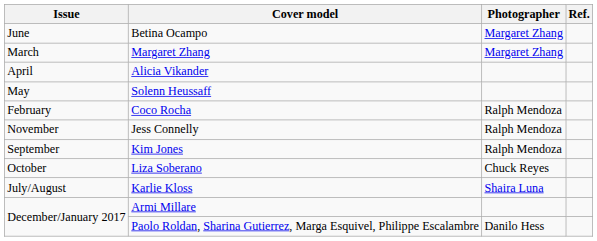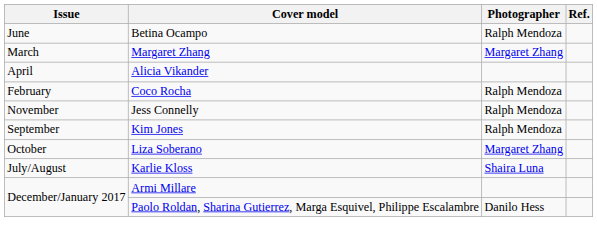 <table class="sortable wikitable">
 <tr>
 <th>Issue</th>
 <th>Cover model</th>
 <th>Photographer</th>
 <th>Ref.</th>
 </tr>
 <tr>
 <td>June</td>
 <td>Betina Ocampo</td>
-<td><a href='#'>Margaret Zhang</a></td>
+<td>Ralph Mendoza</td>
 <td></td>
 </tr>
 <tr>
 <td>March</td>
 <td><a href='#'>Margaret Zhang</a></td>
 <td><a href='#'>Margaret Zhang</a></td>
 <td></td>
 </tr>
 <tr>
 <td>April</td>
 <td><a href='#'>Alicia Vikander</a></td>
-<td></td>
-<td></td>
-</tr>
-<tr>
-<td>May</td>
-<td><a href='#'>Solenn Heussaff</a></td>
 <td></td>
 <td></td>
 </tr>
 <tr>
 <td>February</td>
 <td><a href='#'>Coco Rocha</a></td>
 <td>Ralph Mendoza</td>
 <td></td>
 </tr>
 <tr>
 <td>November</td>
 <td>Jess Connelly</td>
 <td>Ralph Mendoza</td>
 <td></td>
 </tr>
 <tr>
 <td>September</td>
 <td><a href='#'>Kim Jones</a></td>
 <td>Ralph Mendoza</td>
 <td></td>
 </tr>
 <tr>
 <td>October</td>
 <td><a href='#'>Liza Soberano</a></td>
-<td>Chuck Reyes</td>
+<td><a href='#'>Margaret Zhang</a></td>
 <td></td>
 </tr>
 <tr>
 <td>July/August</td>
 <td><a href='#'>Karlie Kloss</a></td>
 <td><a href='#'>Shaira Luna</a></td>
 <td></td>
 </tr>
 <tr>
 <td rowspan="2">December/January 2017</td>
 <td><a href='#'>Armi Millare</a></td>
 <td></td>
 <td></td>
 </tr>
 <tr>
 <td><a href='#'>Paolo Roldan</a>, <a href='#'>Sharina Gutierrez</a>, Marga Esquivel, Philippe Escalambre</td>
 <td>Danilo Hess</td>
 <td></td>
 </tr>
 </table>
